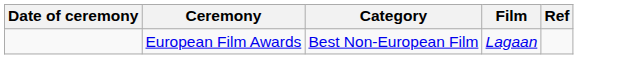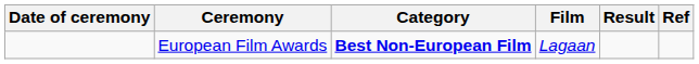 <table class="wikitable plainrowheaders sortable">
 <tr>
 <th scope="col">Date of ceremony</th>
 <th scope="col">Ceremony</th>
 <th scope="col">Category</th>
 <th scope="col">Film</th>
+<th scope="col">Result</th>
 <th scope="col" class="unsortable">Ref</th>
 </tr>
 <tr>
 <td></td>
 <td scope="row"><a href='#'>European Film Awards</a></td>
-<td><a href='#'>Best Non-European Film</a></td>
+<td><strong><a href='#'>Best Non-European Film</a></strong></td>
 <td><em><a href='#'>Lagaan</a></em></td>
+<td></td>
 <td style="text-align:center;"></td>
 </tr>
 </table>
